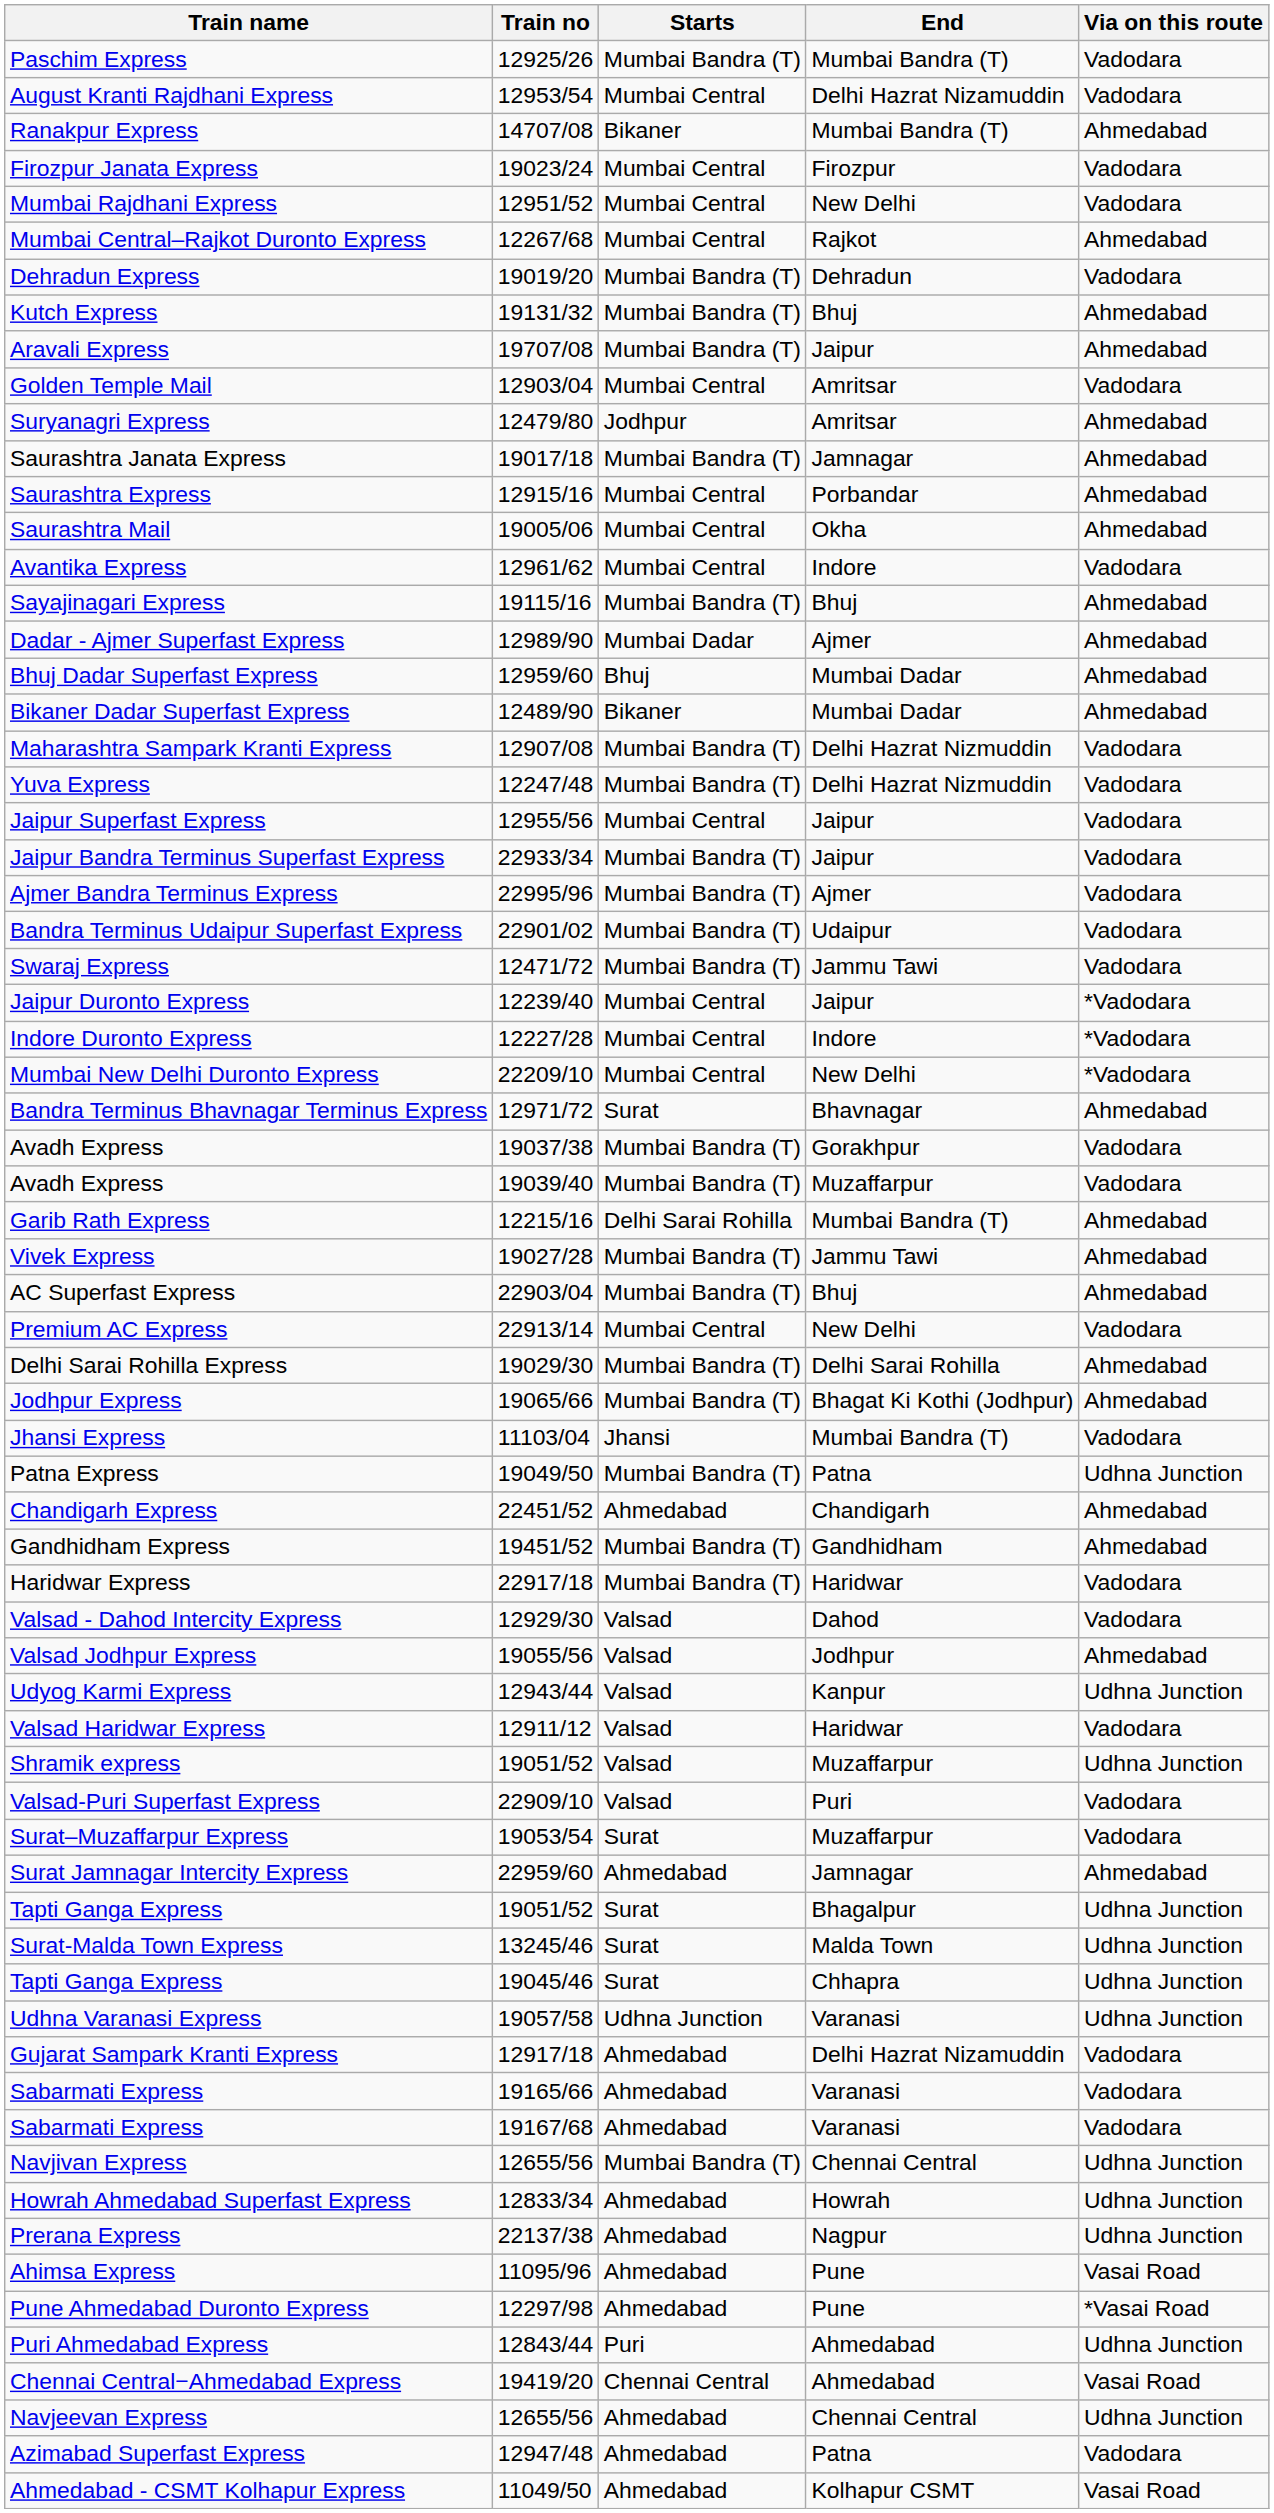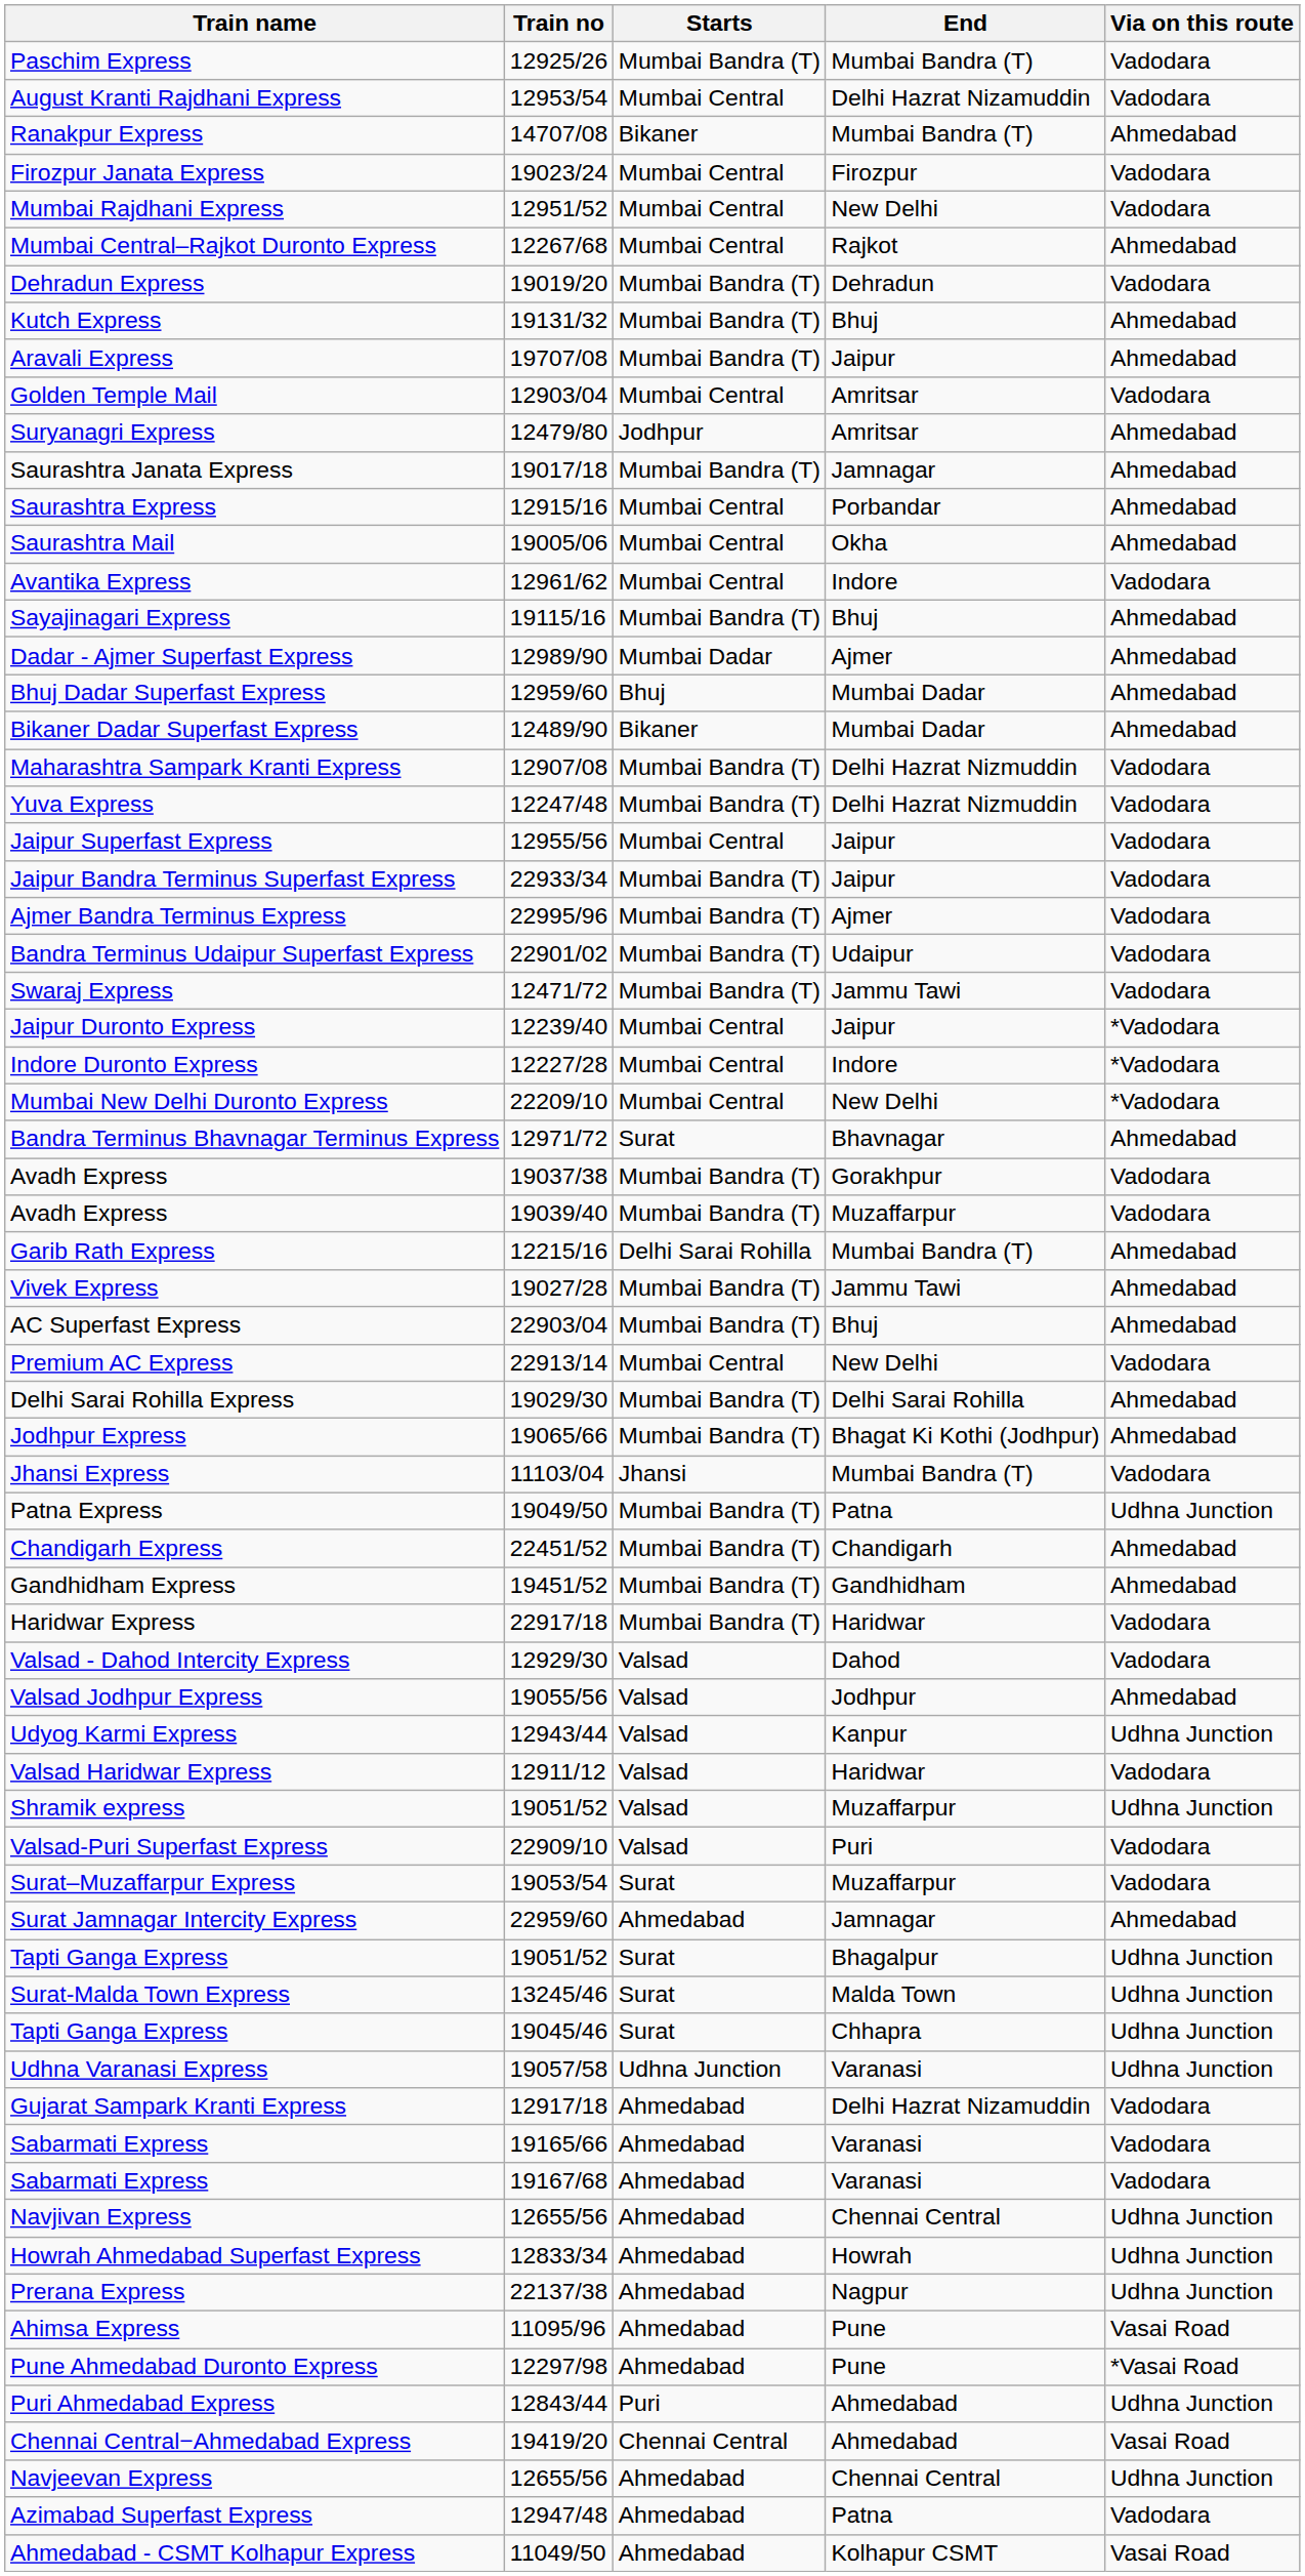 <table class="wikitable sortable">
 <tr>
 <th>Train name</th>
 <th>Train no</th>
 <th>Starts</th>
 <th>End</th>
 <th>Via on this route</th>
 </tr>
 <tr>
 <td><a href='#'>Paschim Express</a></td>
 <td>12925/26</td>
 <td>Mumbai Bandra (T)</td>
 <td>Mumbai Bandra (T)</td>
 <td>Vadodara</td>
 </tr>
 <tr>
 <td><a href='#'>August Kranti Rajdhani Express</a></td>
 <td>12953/54</td>
 <td>Mumbai Central</td>
 <td>Delhi Hazrat Nizamuddin</td>
 <td>Vadodara</td>
 </tr>
 <tr>
 <td><a href='#'>Ranakpur Express</a></td>
 <td>14707/08</td>
 <td>Bikaner</td>
 <td>Mumbai Bandra (T)</td>
 <td>Ahmedabad</td>
 </tr>
 <tr>
 <td><a href='#'>Firozpur Janata Express</a></td>
 <td>19023/24</td>
 <td>Mumbai Central</td>
 <td>Firozpur</td>
 <td>Vadodara</td>
 </tr>
 <tr>
 <td><a href='#'>Mumbai Rajdhani Express</a></td>
 <td>12951/52</td>
 <td>Mumbai Central</td>
 <td>New Delhi</td>
 <td>Vadodara</td>
 </tr>
 <tr>
 <td><a href='#'>Mumbai Central–Rajkot Duronto Express</a></td>
 <td>12267/68</td>
 <td>Mumbai Central</td>
 <td>Rajkot</td>
 <td>Ahmedabad</td>
 </tr>
 <tr>
 <td><a href='#'>Dehradun Express</a></td>
 <td>19019/20</td>
 <td>Mumbai Bandra (T)</td>
 <td>Dehradun</td>
 <td>Vadodara</td>
 </tr>
 <tr>
 <td><a href='#'>Kutch Express</a></td>
 <td>19131/32</td>
 <td>Mumbai Bandra (T)</td>
 <td>Bhuj</td>
 <td>Ahmedabad</td>
 </tr>
 <tr>
 <td><a href='#'>Aravali Express</a></td>
 <td>19707/08</td>
 <td>Mumbai Bandra (T)</td>
 <td>Jaipur</td>
 <td>Ahmedabad</td>
 </tr>
 <tr>
 <td><a href='#'>Golden Temple Mail</a></td>
 <td>12903/04</td>
 <td>Mumbai Central</td>
 <td>Amritsar</td>
 <td>Vadodara</td>
 </tr>
 <tr>
 <td><a href='#'>Suryanagri Express</a></td>
 <td>12479/80</td>
 <td>Jodhpur</td>
 <td>Amritsar</td>
 <td>Ahmedabad</td>
 </tr>
 <tr>
 <td>Saurashtra Janata Express</td>
 <td>19017/18</td>
 <td>Mumbai Bandra (T)</td>
 <td>Jamnagar</td>
 <td>Ahmedabad</td>
 </tr>
 <tr>
 <td><a href='#'>Saurashtra Express</a></td>
 <td>12915/16</td>
 <td>Mumbai Central</td>
 <td>Porbandar</td>
 <td>Ahmedabad</td>
 </tr>
 <tr>
 <td><a href='#'>Saurashtra Mail</a></td>
 <td>19005/06</td>
 <td>Mumbai Central</td>
 <td>Okha</td>
 <td>Ahmedabad</td>
 </tr>
 <tr>
 <td><a href='#'>Avantika Express</a></td>
 <td>12961/62</td>
 <td>Mumbai Central</td>
 <td>Indore</td>
 <td>Vadodara</td>
 </tr>
 <tr>
 <td><a href='#'>Sayajinagari Express</a></td>
 <td>19115/16</td>
 <td>Mumbai Bandra (T)</td>
 <td>Bhuj</td>
 <td>Ahmedabad</td>
 </tr>
 <tr>
 <td><a href='#'>Dadar - Ajmer Superfast Express</a></td>
 <td>12989/90</td>
 <td>Mumbai Dadar</td>
 <td>Ajmer</td>
 <td>Ahmedabad</td>
 </tr>
 <tr>
 <td><a href='#'>Bhuj Dadar Superfast Express</a></td>
 <td>12959/60</td>
 <td>Bhuj</td>
 <td>Mumbai Dadar</td>
 <td>Ahmedabad</td>
 </tr>
 <tr>
 <td><a href='#'>Bikaner Dadar Superfast Express</a></td>
 <td>12489/90</td>
 <td>Bikaner</td>
 <td>Mumbai Dadar</td>
 <td>Ahmedabad</td>
 </tr>
 <tr>
 <td><a href='#'>Maharashtra Sampark Kranti Express</a></td>
 <td>12907/08</td>
 <td>Mumbai Bandra (T)</td>
 <td>Delhi Hazrat Nizmuddin</td>
 <td>Vadodara</td>
 </tr>
 <tr>
 <td><a href='#'>Yuva Express</a></td>
 <td>12247/48</td>
 <td>Mumbai Bandra (T)</td>
 <td>Delhi Hazrat Nizmuddin</td>
 <td>Vadodara</td>
 </tr>
 <tr>
 <td><a href='#'>Jaipur Superfast Express</a></td>
 <td>12955/56</td>
 <td>Mumbai Central</td>
 <td>Jaipur</td>
 <td>Vadodara</td>
 </tr>
 <tr>
 <td><a href='#'>Jaipur Bandra Terminus Superfast Express</a></td>
 <td>22933/34</td>
 <td>Mumbai Bandra (T)</td>
 <td>Jaipur</td>
 <td>Vadodara</td>
 </tr>
 <tr>
 <td><a href='#'>Ajmer Bandra Terminus Express</a></td>
 <td>22995/96</td>
 <td>Mumbai Bandra (T)</td>
 <td>Ajmer</td>
 <td>Vadodara</td>
 </tr>
 <tr>
 <td><a href='#'>Bandra Terminus Udaipur Superfast Express</a></td>
 <td>22901/02</td>
 <td>Mumbai Bandra (T)</td>
 <td>Udaipur</td>
 <td>Vadodara</td>
 </tr>
 <tr>
 <td><a href='#'>Swaraj Express</a></td>
 <td>12471/72</td>
 <td>Mumbai Bandra (T)</td>
 <td>Jammu Tawi</td>
 <td>Vadodara</td>
 </tr>
 <tr>
 <td><a href='#'>Jaipur Duronto Express</a></td>
 <td>12239/40</td>
 <td>Mumbai Central</td>
 <td>Jaipur</td>
 <td>*Vadodara</td>
 </tr>
 <tr>
 <td><a href='#'>Indore Duronto Express</a></td>
 <td>12227/28</td>
 <td>Mumbai Central</td>
 <td>Indore</td>
 <td>*Vadodara</td>
 </tr>
 <tr>
 <td><a href='#'>Mumbai New Delhi Duronto Express</a></td>
 <td>22209/10</td>
 <td>Mumbai Central</td>
 <td>New Delhi</td>
 <td>*Vadodara</td>
 </tr>
 <tr>
 <td><a href='#'>Bandra Terminus Bhavnagar Terminus Express</a></td>
 <td>12971/72</td>
 <td>Surat</td>
 <td>Bhavnagar</td>
 <td>Ahmedabad</td>
 </tr>
 <tr>
 <td>Avadh Express</td>
 <td>19037/38</td>
 <td>Mumbai Bandra (T)</td>
 <td>Gorakhpur</td>
 <td>Vadodara</td>
 </tr>
 <tr>
 <td>Avadh Express</td>
 <td>19039/40</td>
 <td>Mumbai Bandra (T)</td>
 <td>Muzaffarpur</td>
 <td>Vadodara</td>
 </tr>
 <tr>
 <td><a href='#'>Garib Rath Express</a></td>
 <td>12215/16</td>
 <td>Delhi Sarai Rohilla</td>
 <td>Mumbai Bandra (T)</td>
 <td>Ahmedabad</td>
 </tr>
 <tr>
 <td><a href='#'>Vivek Express</a></td>
 <td>19027/28</td>
 <td>Mumbai Bandra (T)</td>
 <td>Jammu Tawi</td>
 <td>Ahmedabad</td>
 </tr>
 <tr>
 <td>AC Superfast Express</td>
 <td>22903/04</td>
 <td>Mumbai Bandra (T)</td>
 <td>Bhuj</td>
 <td>Ahmedabad</td>
 </tr>
 <tr>
 <td><a href='#'>Premium AC Express</a></td>
 <td>22913/14</td>
 <td>Mumbai Central</td>
 <td>New Delhi</td>
 <td>Vadodara</td>
 </tr>
 <tr>
 <td>Delhi Sarai Rohilla Express</td>
 <td>19029/30</td>
 <td>Mumbai Bandra (T)</td>
 <td>Delhi Sarai Rohilla</td>
 <td>Ahmedabad</td>
 </tr>
 <tr>
 <td><a href='#'>Jodhpur Express</a></td>
 <td>19065/66</td>
 <td>Mumbai Bandra (T)</td>
 <td>Bhagat Ki Kothi (Jodhpur)</td>
 <td>Ahmedabad</td>
 </tr>
 <tr>
 <td><a href='#'>Jhansi Express</a></td>
 <td>11103/04</td>
 <td>Jhansi</td>
 <td>Mumbai Bandra (T)</td>
 <td>Vadodara</td>
 </tr>
 <tr>
 <td>Patna Express</td>
 <td>19049/50</td>
 <td>Mumbai Bandra (T)</td>
 <td>Patna</td>
 <td>Udhna Junction</td>
 </tr>
 <tr>
 <td><a href='#'>Chandigarh Express</a></td>
 <td>22451/52</td>
-<td>Ahmedabad</td>
+<td>Mumbai Bandra (T)</td>
 <td>Chandigarh</td>
 <td>Ahmedabad</td>
 </tr>
 <tr>
 <td>Gandhidham Express</td>
 <td>19451/52</td>
 <td>Mumbai Bandra (T)</td>
 <td>Gandhidham</td>
 <td>Ahmedabad</td>
 </tr>
 <tr>
 <td>Haridwar Express</td>
 <td>22917/18</td>
 <td>Mumbai Bandra (T)</td>
 <td>Haridwar</td>
 <td>Vadodara</td>
 </tr>
 <tr>
 <td><a href='#'>Valsad - Dahod Intercity Express</a></td>
 <td>12929/30</td>
 <td>Valsad</td>
 <td>Dahod</td>
 <td>Vadodara</td>
 </tr>
 <tr>
 <td><a href='#'>Valsad Jodhpur Express</a></td>
 <td>19055/56</td>
 <td>Valsad</td>
 <td>Jodhpur</td>
 <td>Ahmedabad</td>
 </tr>
 <tr>
 <td><a href='#'>Udyog Karmi Express</a></td>
 <td>12943/44</td>
 <td>Valsad</td>
 <td>Kanpur</td>
 <td>Udhna Junction</td>
 </tr>
 <tr>
 <td><a href='#'>Valsad Haridwar Express</a></td>
 <td>12911/12</td>
 <td>Valsad</td>
 <td>Haridwar</td>
 <td>Vadodara</td>
 </tr>
 <tr>
 <td><a href='#'>Shramik express</a></td>
 <td>19051/52</td>
 <td>Valsad</td>
 <td>Muzaffarpur</td>
 <td>Udhna Junction</td>
 </tr>
 <tr>
 <td><a href='#'>Valsad-Puri Superfast Express</a></td>
 <td>22909/10</td>
 <td>Valsad</td>
 <td>Puri</td>
 <td>Vadodara</td>
 </tr>
 <tr>
 <td><a href='#'>Surat–Muzaffarpur Express</a></td>
 <td>19053/54</td>
 <td>Surat</td>
 <td>Muzaffarpur</td>
 <td>Vadodara</td>
 </tr>
 <tr>
 <td><a href='#'>Surat Jamnagar Intercity Express</a></td>
 <td>22959/60</td>
 <td>Ahmedabad</td>
 <td>Jamnagar</td>
 <td>Ahmedabad</td>
 </tr>
 <tr>
 <td><a href='#'>Tapti Ganga Express</a></td>
 <td>19051/52</td>
 <td>Surat</td>
 <td>Bhagalpur</td>
 <td>Udhna Junction</td>
 </tr>
 <tr>
 <td><a href='#'>Surat-Malda Town Express</a></td>
 <td>13245/46</td>
 <td>Surat</td>
 <td>Malda Town</td>
 <td>Udhna Junction</td>
 </tr>
 <tr>
 <td><a href='#'>Tapti Ganga Express</a></td>
 <td>19045/46</td>
 <td>Surat</td>
 <td>Chhapra</td>
 <td>Udhna Junction</td>
 </tr>
 <tr>
 <td><a href='#'>Udhna Varanasi Express</a></td>
 <td>19057/58</td>
 <td>Udhna Junction</td>
 <td>Varanasi</td>
 <td>Udhna Junction</td>
 </tr>
 <tr>
 <td><a href='#'>Gujarat Sampark Kranti Express</a></td>
 <td>12917/18</td>
 <td>Ahmedabad</td>
 <td>Delhi Hazrat Nizamuddin</td>
 <td>Vadodara</td>
 </tr>
 <tr>
 <td><a href='#'>Sabarmati Express</a></td>
 <td>19165/66</td>
 <td>Ahmedabad</td>
 <td>Varanasi</td>
 <td>Vadodara</td>
 </tr>
 <tr>
 <td><a href='#'>Sabarmati Express</a></td>
 <td>19167/68</td>
 <td>Ahmedabad</td>
 <td>Varanasi</td>
 <td>Vadodara</td>
 </tr>
 <tr>
 <td><a href='#'>Navjivan Express</a></td>
 <td>12655/56</td>
-<td>Mumbai Bandra (T)</td>
+<td>Ahmedabad</td>
 <td>Chennai Central</td>
 <td>Udhna Junction</td>
 </tr>
 <tr>
 <td><a href='#'>Howrah Ahmedabad Superfast Express</a></td>
 <td>12833/34</td>
 <td>Ahmedabad</td>
 <td>Howrah</td>
 <td>Udhna Junction</td>
 </tr>
 <tr>
 <td><a href='#'>Prerana Express</a></td>
 <td>22137/38</td>
 <td>Ahmedabad</td>
 <td>Nagpur</td>
 <td>Udhna Junction</td>
 </tr>
 <tr>
 <td><a href='#'>Ahimsa Express</a></td>
 <td>11095/96</td>
 <td>Ahmedabad</td>
 <td>Pune</td>
 <td>Vasai Road</td>
 </tr>
 <tr>
 <td><a href='#'>Pune Ahmedabad Duronto Express</a></td>
 <td>12297/98</td>
 <td>Ahmedabad</td>
 <td>Pune</td>
 <td>*Vasai Road</td>
 </tr>
 <tr>
 <td><a href='#'>Puri Ahmedabad Express</a></td>
 <td>12843/44</td>
 <td>Puri</td>
 <td>Ahmedabad</td>
 <td>Udhna Junction</td>
 </tr>
 <tr>
 <td><a href='#'>Chennai Central−Ahmedabad Express</a></td>
 <td>19419/20</td>
 <td>Chennai Central</td>
 <td>Ahmedabad</td>
 <td>Vasai Road</td>
 </tr>
 <tr>
 <td><a href='#'>Navjeevan Express</a></td>
 <td>12655/56</td>
 <td>Ahmedabad</td>
 <td>Chennai Central</td>
 <td>Udhna Junction</td>
 </tr>
 <tr>
 <td><a href='#'>Azimabad Superfast Express</a></td>
 <td>12947/48</td>
 <td>Ahmedabad</td>
 <td>Patna</td>
 <td>Vadodara</td>
 </tr>
 <tr>
 <td><a href='#'>Ahmedabad - CSMT Kolhapur Express</a></td>
 <td>11049/50</td>
 <td>Ahmedabad</td>
 <td>Kolhapur CSMT</td>
 <td>Vasai Road</td>
 </tr>
 </table>
